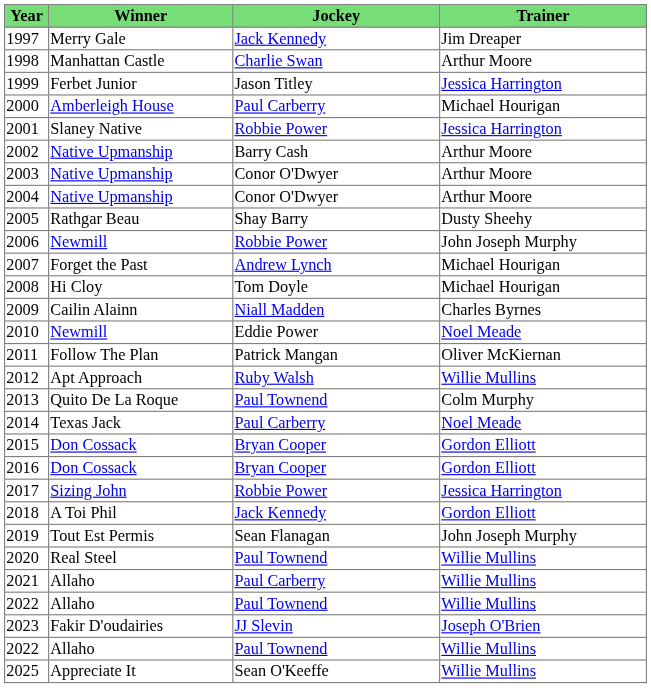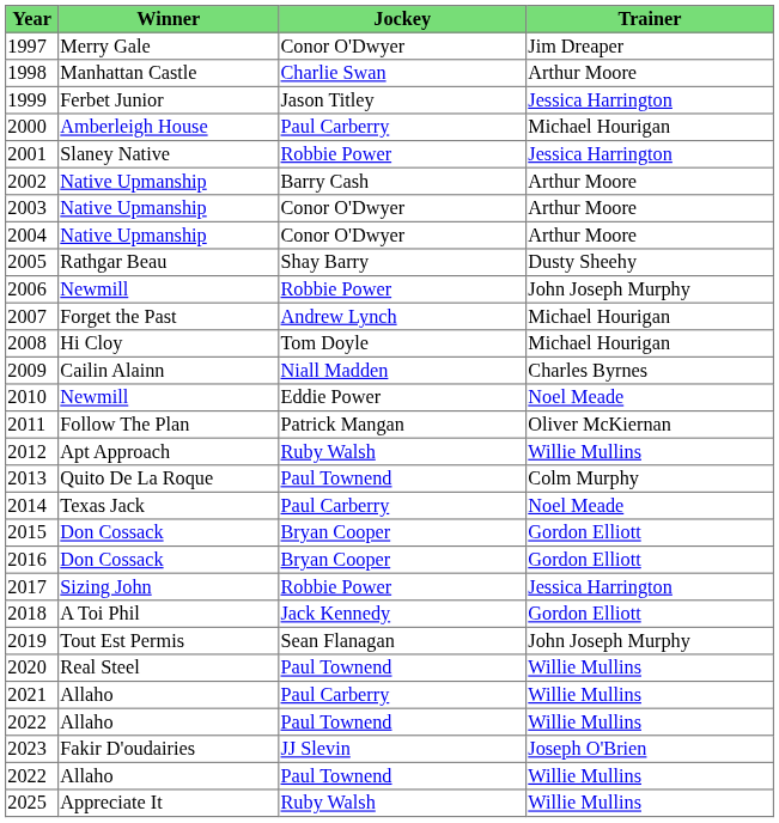 <table class = "sortable" | border="1" style="border-collapse: collapse; font-size:90%">
 <tr bgcolor="#77dd77" align="center">
 <th width="36px"><strong>Year</strong><br></th>
 <th width="160px"><strong>Winner</strong><br></th>
 <th width="180px"><strong>Jockey</strong><br></th>
 <th width="180px"><strong>Trainer</strong><br></th>
 </tr>
 <tr>
 <td>1997</td>
 <td>Merry Gale</td>
-<td><a href='#'>Jack Kennedy</a></td>
+<td>Conor O'Dwyer</td>
 <td>Jim Dreaper</td>
 </tr>
 <tr>
 <td>1998</td>
 <td>Manhattan Castle</td>
 <td><a href='#'>Charlie Swan</a></td>
 <td>Arthur Moore</td>
 </tr>
 <tr>
 <td>1999</td>
 <td>Ferbet Junior</td>
 <td>Jason Titley</td>
 <td><a href='#'>Jessica Harrington</a></td>
 </tr>
 <tr>
 <td>2000</td>
 <td><a href='#'>Amberleigh House</a></td>
 <td><a href='#'>Paul Carberry</a></td>
 <td>Michael Hourigan</td>
 </tr>
 <tr>
 <td>2001</td>
 <td>Slaney Native</td>
 <td><a href='#'>Robbie Power</a></td>
 <td><a href='#'>Jessica Harrington</a></td>
 </tr>
 <tr>
 <td>2002</td>
 <td><a href='#'>Native Upmanship</a></td>
 <td>Barry Cash</td>
 <td>Arthur Moore</td>
 </tr>
 <tr>
 <td>2003</td>
 <td><a href='#'>Native Upmanship</a></td>
 <td>Conor O'Dwyer</td>
 <td>Arthur Moore</td>
 </tr>
 <tr>
 <td>2004</td>
 <td><a href='#'>Native Upmanship</a></td>
 <td>Conor O'Dwyer</td>
 <td>Arthur Moore</td>
 </tr>
 <tr>
 <td>2005</td>
 <td>Rathgar Beau</td>
 <td>Shay Barry</td>
 <td>Dusty Sheehy</td>
 </tr>
 <tr>
 <td>2006</td>
 <td><a href='#'>Newmill</a></td>
 <td><a href='#'>Robbie Power</a></td>
 <td>John Joseph Murphy</td>
 </tr>
 <tr>
 <td>2007</td>
 <td>Forget the Past</td>
 <td><a href='#'>Andrew Lynch</a></td>
 <td>Michael Hourigan</td>
 </tr>
 <tr>
 <td>2008</td>
 <td>Hi Cloy</td>
 <td>Tom Doyle</td>
 <td>Michael Hourigan</td>
 </tr>
 <tr>
 <td>2009</td>
 <td>Cailin Alainn</td>
 <td><a href='#'>Niall Madden</a></td>
 <td>Charles Byrnes</td>
 </tr>
 <tr>
 <td>2010</td>
 <td><a href='#'>Newmill</a></td>
 <td>Eddie Power</td>
 <td><a href='#'>Noel Meade</a></td>
 </tr>
 <tr>
 <td>2011</td>
 <td>Follow The Plan</td>
 <td>Patrick Mangan</td>
 <td>Oliver McKiernan</td>
 </tr>
 <tr>
 <td>2012</td>
 <td>Apt Approach</td>
 <td><a href='#'>Ruby Walsh</a></td>
 <td><a href='#'>Willie Mullins</a></td>
 </tr>
 <tr>
 <td>2013</td>
 <td>Quito De La Roque</td>
 <td><a href='#'>Paul Townend</a></td>
 <td>Colm Murphy</td>
 </tr>
 <tr>
 <td>2014</td>
 <td>Texas Jack</td>
 <td><a href='#'>Paul Carberry</a></td>
 <td><a href='#'>Noel Meade</a></td>
 </tr>
 <tr>
 <td>2015</td>
 <td><a href='#'>Don Cossack</a></td>
 <td><a href='#'>Bryan Cooper</a></td>
 <td><a href='#'>Gordon Elliott</a></td>
 </tr>
 <tr>
 <td>2016</td>
 <td><a href='#'>Don Cossack</a></td>
 <td><a href='#'>Bryan Cooper</a></td>
 <td><a href='#'>Gordon Elliott</a></td>
 </tr>
 <tr>
 <td>2017</td>
 <td><a href='#'>Sizing John</a></td>
 <td><a href='#'>Robbie Power</a></td>
 <td><a href='#'>Jessica Harrington</a></td>
 </tr>
 <tr>
 <td>2018</td>
 <td>A Toi Phil</td>
 <td><a href='#'>Jack Kennedy</a></td>
 <td><a href='#'>Gordon Elliott</a></td>
 </tr>
 <tr>
 <td>2019</td>
 <td>Tout Est Permis</td>
 <td>Sean Flanagan</td>
 <td>John Joseph Murphy</td>
 </tr>
 <tr>
 <td>2020</td>
 <td>Real Steel</td>
 <td><a href='#'>Paul Townend</a></td>
 <td><a href='#'>Willie Mullins</a></td>
 </tr>
 <tr>
 <td>2021</td>
 <td>Allaho</td>
 <td><a href='#'>Paul Carberry</a></td>
 <td><a href='#'>Willie Mullins</a></td>
 </tr>
 <tr>
 <td>2022</td>
 <td>Allaho</td>
 <td><a href='#'>Paul Townend</a></td>
 <td><a href='#'>Willie Mullins</a></td>
 </tr>
 <tr>
 <td>2023</td>
 <td>Fakir D'oudairies</td>
 <td><a href='#'>JJ Slevin</a></td>
 <td><a href='#'>Joseph O'Brien</a></td>
 </tr>
 <tr>
 <td>2022</td>
 <td>Allaho</td>
 <td><a href='#'>Paul Townend</a></td>
 <td><a href='#'>Willie Mullins</a></td>
 </tr>
 <tr>
 <td>2025</td>
 <td>Appreciate It</td>
-<td>Sean O'Keeffe</td>
+<td><a href='#'>Ruby Walsh</a></td>
 <td><a href='#'>Willie Mullins</a></td>
 </tr>
 </table>
